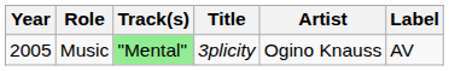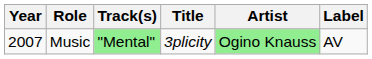 <table class="wikitable">
 <tr>
 <th>Year</th>
 <th>Role</th>
 <th>Track(s)</th>
 <th>Title</th>
 <th>Artist</th>
 <th>Label</th>
 </tr>
 <tr>
-<td>2005</td>
+<td>2007</td>
 <td>Music</td>
 <td style="background: lightgreen;">"Mental"</td>
 <td><em>3plicity</em></td>
-<td>Ogino Knauss</td>
+<td style="background: lightgreen;">Ogino Knauss</td>
 <td>AV</td>
 </tr>
 </table>
